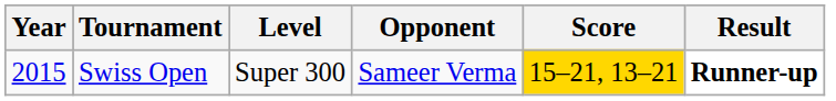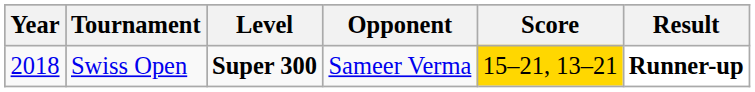 <table class="sortable wikitable" style="font-size: 90%;">
 <tr>
 <th>Year</th>
 <th>Tournament</th>
 <th>Level</th>
 <th>Opponent</th>
 <th>Score</th>
 <th>Result</th>
 </tr>
 <tr>
-<td align="center"><a href='#'>2015</a></td>
+<td align="center"><a href='#'>2018</a></td>
 <td align="left"><a href='#'>Swiss Open</a></td>
-<td align="left">Super 300</td>
+<td align="left"><strong>Super 300</strong></td>
 <td align="left"> <a href='#'>Sameer Verma</a></td>
 <td align="left" style="background: gold;">15–21, 13–21</td>
 <td style="text-align:left; background:white"> <strong>Runner-up</strong></td>
 </tr>
 </table>
